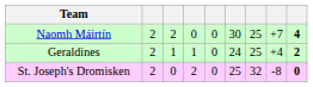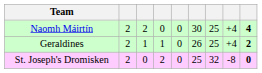 <table class="wikitable" style="text-align:center">
 <tr>
 <th style="width:175px;">Team</th>
 <th width="20"></th>
 <th width="20"></th>
 <th width="20"></th>
 <th width="20"></th>
 <th width="20"></th>
 <th width="20"></th>
 <th width="20"></th>
 <th width="20"></th>
 </tr>
 <tr style="background:#cfc;">
 <td><a href='#'>Naomh Máirtín</a></td>
 <td>2</td>
 <td>2</td>
 <td>0</td>
 <td>0</td>
 <td>30</td>
 <td>25</td>
-<td>+7</td>
+<td>+4</td>
 <td><strong>4</strong></td>
 </tr>
 <tr style="background:#cfc;">
 <td>Geraldines</td>
 <td>2</td>
 <td>1</td>
 <td>1</td>
 <td>0</td>
-<td>24</td>
+<td>26</td>
 <td>25</td>
 <td>+4</td>
 <td><strong>2</strong></td>
 </tr>
 <tr style="background:#fcf;">
 <td>St. Joseph's Dromisken</td>
 <td>2</td>
 <td>0</td>
 <td>2</td>
 <td>0</td>
 <td>25</td>
 <td>32</td>
 <td>-8</td>
 <td><strong>0</strong></td>
 </tr>
 </table>
